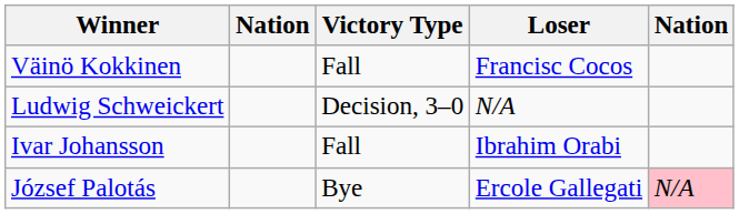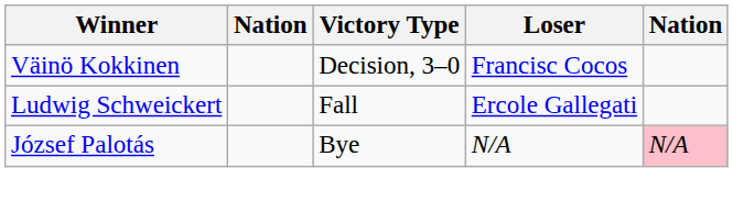 <table class="wikitable sortable" style="text-align:left;">
 <tr>
 <th>Winner</th>
 <th>Nation</th>
 <th>Victory Type</th>
 <th>Loser</th>
 <th>Nation</th>
 </tr>
 <tr>
 <td><a href='#'>Väinö Kokkinen</a></td>
 <td></td>
-<td>Fall</td>
+<td>Decision, 3–0</td>
 <td><a href='#'>Francisc Cocos</a></td>
 <td></td>
 </tr>
 <tr>
 <td><a href='#'>Ludwig Schweickert</a></td>
 <td></td>
-<td>Decision, 3–0</td>
-<td><em>N/A</em></td>
-<td></td>
-</tr>
-<tr>
-<td><a href='#'>Ivar Johansson</a></td>
-<td></td>
 <td>Fall</td>
-<td><a href='#'>Ibrahim Orabi</a></td>
+<td><a href='#'>Ercole Gallegati</a></td>
 <td></td>
 </tr>
 <tr>
 <td><a href='#'>József Palotás</a></td>
 <td></td>
 <td>Bye</td>
-<td><a href='#'>Ercole Gallegati</a></td>
+<td><em>N/A</em></td>
 <td style="background: pink;"><em>N/A</em></td>
 </tr>
 </table>
